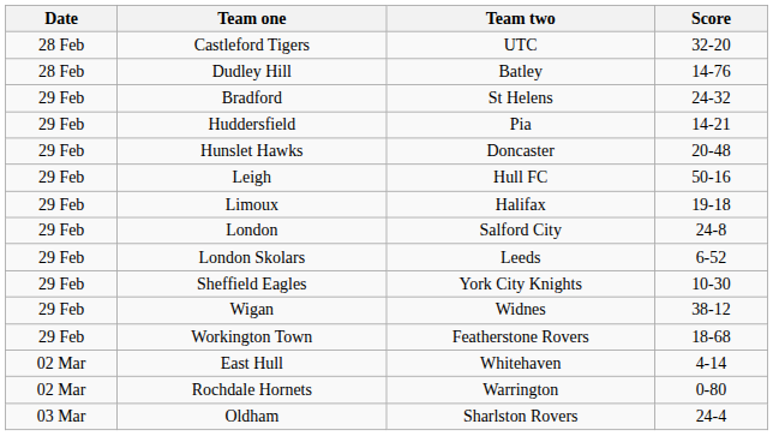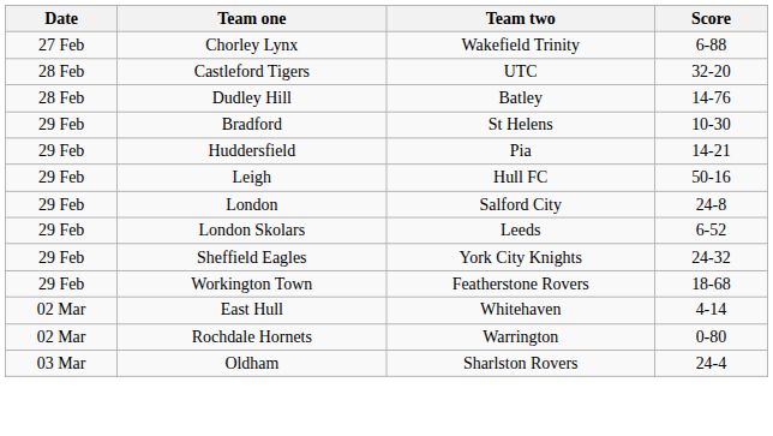 <table class="wikitable" style="text-align: center">
 <tr>
 <th width=100>Date</th>
 <th width=250>Team one</th>
 <th width=250>Team two</th>
 <th width=100>Score</th>
+</tr>
+<tr>
+<td>27 Feb</td>
+<td>Chorley Lynx</td>
+<td>Wakefield Trinity</td>
+<td>6-88</td>
 </tr>
 <tr>
 <td>28 Feb</td>
 <td>Castleford Tigers</td>
 <td>UTC</td>
 <td>32-20</td>
 </tr>
 <tr>
 <td>28 Feb</td>
 <td>Dudley Hill</td>
 <td>Batley</td>
 <td>14-76</td>
 </tr>
 <tr>
 <td>29 Feb</td>
 <td>Bradford</td>
 <td>St Helens</td>
-<td>24-32</td>
+<td>10-30</td>
 </tr>
 <tr>
 <td>29 Feb</td>
 <td>Huddersfield</td>
 <td>Pia</td>
 <td>14-21</td>
 </tr>
 <tr>
 <td>29 Feb</td>
-<td>Hunslet Hawks</td>
-<td>Doncaster</td>
-<td>20-48</td>
-</tr>
-<tr>
-<td>29 Feb</td>
 <td>Leigh</td>
 <td>Hull FC</td>
 <td>50-16</td>
-</tr>
-<tr>
-<td>29 Feb</td>
-<td>Limoux</td>
-<td>Halifax</td>
-<td>19-18</td>
 </tr>
 <tr>
 <td>29 Feb</td>
 <td>London</td>
 <td>Salford City</td>
 <td>24-8</td>
 </tr>
 <tr>
 <td>29 Feb</td>
 <td>London Skolars</td>
 <td>Leeds</td>
 <td>6-52</td>
 </tr>
 <tr>
 <td>29 Feb</td>
 <td>Sheffield Eagles</td>
 <td>York City Knights</td>
-<td>10-30</td>
-</tr>
-<tr>
-<td>29 Feb</td>
-<td>Wigan</td>
-<td>Widnes</td>
-<td>38-12</td>
+<td>24-32</td>
 </tr>
 <tr>
 <td>29 Feb</td>
 <td>Workington Town</td>
 <td>Featherstone Rovers</td>
 <td>18-68</td>
 </tr>
 <tr>
 <td>02 Mar</td>
 <td>East Hull</td>
 <td>Whitehaven</td>
 <td>4-14</td>
 </tr>
 <tr>
 <td>02 Mar</td>
 <td>Rochdale Hornets</td>
 <td>Warrington</td>
 <td>0-80</td>
 </tr>
 <tr>
 <td>03 Mar</td>
 <td>Oldham</td>
 <td>Sharlston Rovers</td>
 <td>24-4</td>
 </tr>
 </table>
